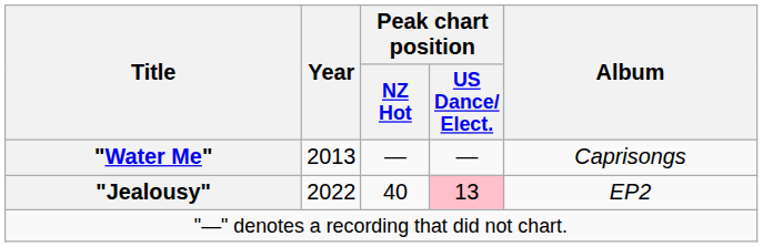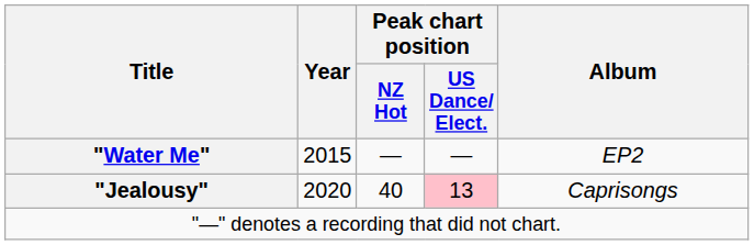 <table class="wikitable plainrowheaders" style="text-align:center;">
 <tr>
 <th scope="col" rowspan="2" style="width:13em;">Title</th>
 <th scope="col" rowspan="2" style="width:1em;">Year</th>
 <th scope="col" colspan="2">Peak chart position</th>
 <th scope="col" rowspan="2" style="width:11em;">Album</th>
 </tr>
 <tr>
 <th scope="col" style="width:3em;font-size:90%;"><a href='#'>NZ<br>Hot</a><br></th>
 <th scope="col" style="width:3em;font-size:90%;"><a href='#'>US<br>Dance/<br>Elect.</a><br></th>
 </tr>
 <tr>
 <th scope="row">"<a href='#'>Water Me</a>"</th>
-<td>2013</td>
+<td>2015</td>
 <td>—</td>
 <td>—</td>
-<td><em>Caprisongs</em></td>
+<td><em>EP2</em></td>
 </tr>
 <tr>
 <th scope="row">"Jealousy"<br></th>
-<td>2022</td>
+<td>2020</td>
 <td>40</td>
 <td style="background: pink;">13</td>
-<td><em>EP2</em></td>
+<td><em>Caprisongs</em></td>
 </tr>
 <tr>
 <td colspan="6" style="font-size:90%">"—" denotes a recording that did not chart.</td>
 </tr>
 </table>
